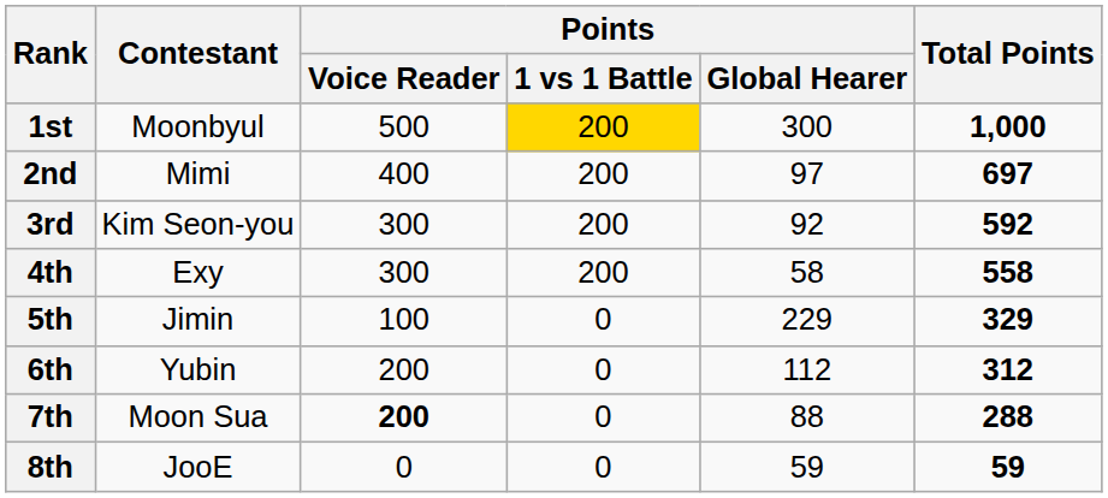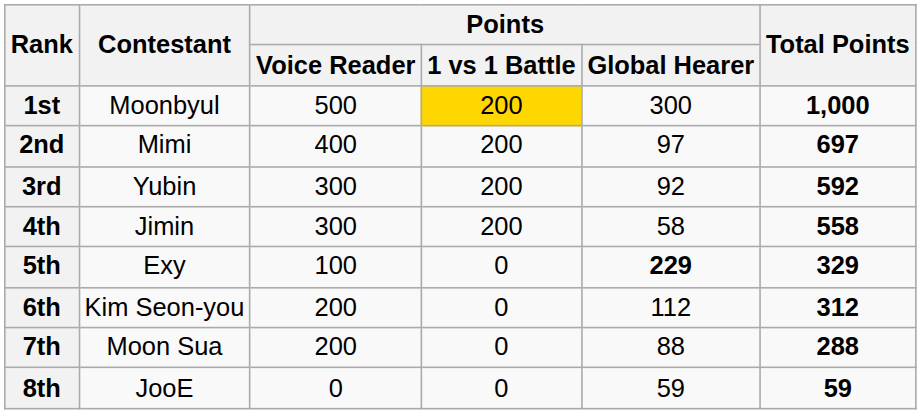 <table class="wikitable plainrowheaders sortable" style="text-align:center;">
 <tr>
 <th scope="col" rowspan="2">Rank</th>
 <th scope="col" rowspan="2">Contestant</th>
 <th colspan="3">Points</th>
 <th scope="col" rowspan="2">Total Points</th>
 </tr>
 <tr>
 <th>Voice Reader</th>
 <th>1 vs 1 Battle</th>
 <th>Global Hearer</th>
 </tr>
 <tr>
 <th>1st</th>
 <td>Moonbyul</td>
 <td>500</td>
 <td style="background: gold;">200</td>
 <td>300</td>
 <td><strong>1,000</strong></td>
 </tr>
 <tr>
 <th>2nd</th>
 <td>Mimi</td>
 <td>400</td>
 <td>200</td>
 <td>97</td>
 <td><strong>697</strong></td>
 </tr>
 <tr>
 <th>3rd</th>
-<td>Kim Seon-you</td>
+<td>Yubin</td>
 <td>300</td>
 <td>200</td>
 <td>92</td>
 <td><strong>592</strong></td>
 </tr>
 <tr>
 <th>4th</th>
-<td>Exy</td>
+<td>Jimin</td>
 <td>300</td>
 <td>200</td>
 <td>58</td>
 <td><strong>558</strong></td>
 </tr>
 <tr>
 <th>5th</th>
-<td>Jimin</td>
+<td>Exy</td>
 <td>100</td>
 <td>0</td>
-<td>229</td>
+<td><strong>229</strong></td>
 <td><strong>329</strong></td>
 </tr>
 <tr>
 <th>6th</th>
-<td>Yubin</td>
+<td>Kim Seon-you</td>
 <td>200</td>
 <td>0</td>
 <td>112</td>
 <td><strong>312</strong></td>
 </tr>
 <tr>
 <th>7th</th>
 <td>Moon Sua</td>
-<td><strong>200</strong></td>
+<td>200</td>
 <td>0</td>
 <td>88</td>
 <td><strong>288</strong></td>
 </tr>
 <tr>
 <th>8th</th>
 <td>JooE</td>
 <td>0</td>
 <td>0</td>
 <td>59</td>
 <td><strong>59</strong></td>
 </tr>
 </table>
